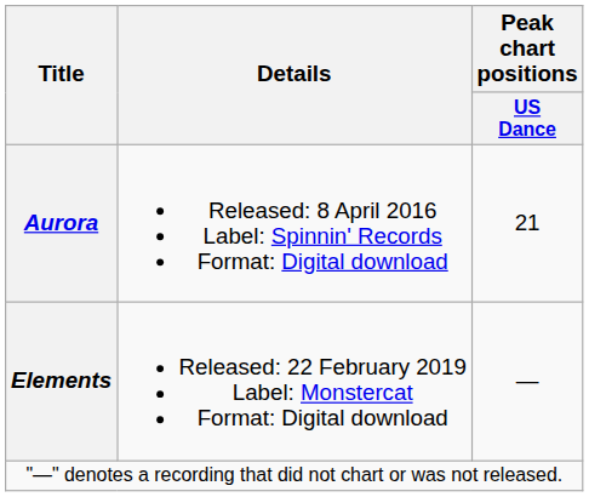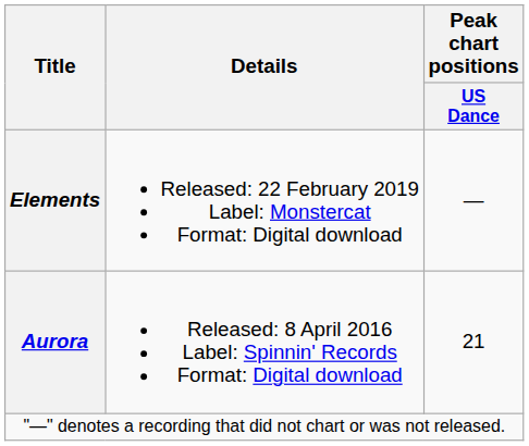 <table class="wikitable plainrowheaders" style="text-align:center;">
 <tr>
 <th rowspan="2" scope="col">Title</th>
 <th rowspan="2" scope="col">Details</th>
 <th colspan="1" scope="col">Peak chart positions</th>
 </tr>
 <tr>
 <th scope="col" style="width:3em;font-size:85%;"><a href='#'>US</a><br><a href='#'>Dance</a><br></th>
 </tr>
 <tr>
+<th scope="row"><em>Elements</em></th>
+<td><br><ul><li>Released: 22 February 2019</li><li>Label: <a href='#'>Monstercat</a></li><li>Format: Digital download</li></ul></td>
+<td>—</td>
+</tr>
+<tr>
 <th scope="row"><em><a href='#'>Aurora</a></em></th>
 <td><br><ul><li>Released: 8 April 2016</li><li>Label: <a href='#'>Spinnin' Records</a></li><li>Format: <a href='#'>Digital download</a></li></ul></td>
 <td>21</td>
 </tr>
 <tr>
-<th scope="row"><em>Elements</em></th>
-<td><br><ul><li>Released: 22 February 2019</li><li>Label: <a href='#'>Monstercat</a></li><li>Format: Digital download</li></ul></td>
-<td>—</td>
-</tr>
-<tr>
 <td colspan="3" style="font-size:85%">"—" denotes a recording that did not chart or was not released.</td>
 </tr>
 </table>
